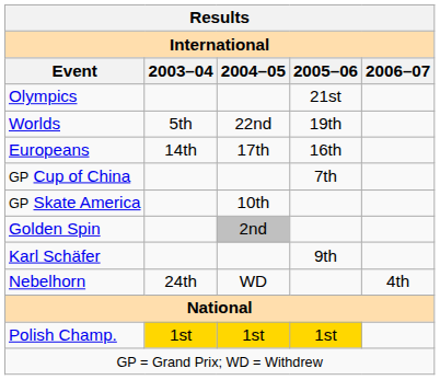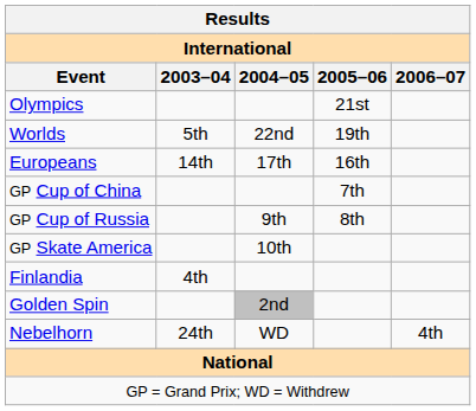 <table class="wikitable" style="text-align:center">
 <tr>
 <th colspan=5 align=center><strong>Results</strong></th>
 </tr>
 <tr>
 <th style="background-color: #ffdead; " colspan=5 align=center><strong>International</strong></th>
 </tr>
 <tr>
 <th>Event</th>
 <th>2003–04</th>
 <th>2004–05</th>
 <th>2005–06</th>
 <th>2006–07</th>
 </tr>
 <tr>
 <td align=left><a href='#'>Olympics</a></td>
 <td></td>
 <td></td>
 <td>21st</td>
 <td></td>
 </tr>
 <tr>
 <td align=left><a href='#'>Worlds</a></td>
 <td>5th</td>
 <td>22nd</td>
 <td>19th</td>
 <td></td>
 </tr>
 <tr>
 <td align=left><a href='#'>Europeans</a></td>
 <td>14th</td>
 <td>17th</td>
 <td>16th</td>
 <td></td>
 </tr>
 <tr>
 <td align=left><small>GP</small> <a href='#'>Cup of China</a></td>
 <td></td>
 <td></td>
 <td>7th</td>
 <td></td>
 </tr>
 <tr>
+<td align=left><small>GP</small> <a href='#'>Cup of Russia</a></td>
+<td></td>
+<td>9th</td>
+<td>8th</td>
+<td></td>
+</tr>
+<tr>
 <td align=left><small>GP</small> <a href='#'>Skate America</a></td>
 <td></td>
 <td>10th</td>
+<td></td>
+<td></td>
+</tr>
+<tr>
+<td align=left><a href='#'>Finlandia</a></td>
+<td>4th</td>
+<td></td>
 <td></td>
 <td></td>
 </tr>
 <tr>
 <td align=left><a href='#'>Golden Spin</a></td>
 <td></td>
 <td bgcolor=silver>2nd</td>
 <td></td>
-<td></td>
-</tr>
-<tr>
-<td align=left><a href='#'>Karl Schäfer</a></td>
-<td></td>
-<td></td>
-<td>9th</td>
 <td></td>
 </tr>
 <tr>
 <td align=left><a href='#'>Nebelhorn</a></td>
 <td>24th</td>
 <td>WD</td>
 <td></td>
 <td>4th</td>
 </tr>
 <tr>
 <th style="background-color: #ffdead; " colspan=5 align=center><strong>National</strong></th>
 </tr>
 <tr>
-<td align=left><a href='#'>Polish Champ.</a></td>
-<td bgcolor=gold>1st</td>
-<td bgcolor=gold>1st</td>
-<td bgcolor=gold>1st</td>
-<td></td>
-</tr>
-<tr>
 <td colspan=5 align=center><small> GP = Grand Prix; WD = Withdrew </small></td>
 </tr>
 </table>
